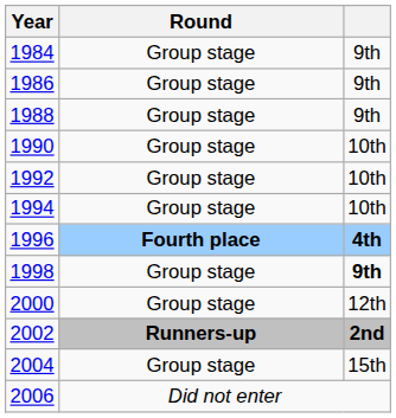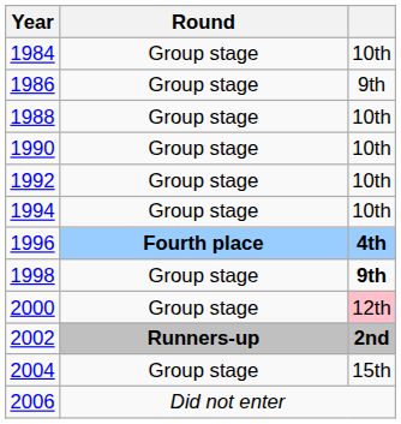 <table class="wikitable" style="text-align: center; font-size:90%">
 <tr>
 <th>Year</th>
 <th style="width:200px">Round</th>
 <th></th>
 </tr>
 <tr>
 <td><a href='#'>1984</a></td>
 <td>Group stage</td>
-<td>9th</td>
+<td>10th</td>
 </tr>
 <tr>
 <td><a href='#'>1986</a></td>
 <td>Group stage</td>
 <td>9th</td>
 </tr>
 <tr>
 <td><a href='#'>1988</a></td>
 <td>Group stage</td>
-<td>9th</td>
+<td>10th</td>
 </tr>
 <tr>
 <td><a href='#'>1990</a></td>
 <td>Group stage</td>
 <td>10th</td>
 </tr>
 <tr>
 <td><a href='#'>1992</a></td>
 <td>Group stage</td>
 <td>10th</td>
 </tr>
 <tr>
 <td><a href='#'>1994</a></td>
 <td>Group stage</td>
 <td>10th</td>
 </tr>
 <tr>
 <td><a href='#'>1996</a></td>
 <td bgcolor="9acdff"><strong>Fourth place</strong></td>
 <td bgcolor="9acdff"><strong>4th</strong></td>
 </tr>
 <tr>
 <td><a href='#'>1998</a></td>
 <td>Group stage</td>
 <td><strong>9th</strong></td>
 </tr>
 <tr>
 <td><a href='#'>2000</a></td>
 <td>Group stage</td>
-<td>12th</td>
+<td style="background: pink;">12th</td>
 </tr>
 <tr>
 <td><a href='#'>2002</a></td>
 <td bgcolor=Silver><strong>Runners-up</strong></td>
 <td bgcolor=Silver><strong>2nd</strong></td>
 </tr>
 <tr>
 <td><a href='#'>2004</a></td>
 <td>Group stage</td>
 <td>15th</td>
 </tr>
 <tr>
 <td><a href='#'>2006</a></td>
 <td colspan="2"><em>Did not enter</em></td>
 </tr>
 </table>
